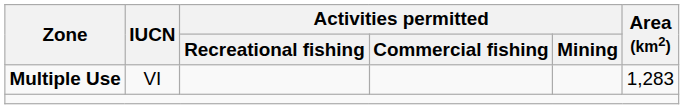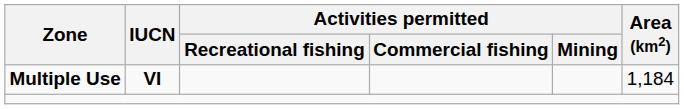 <table class="wikitable" style="text-align:center; margin-left:auto; margin-right:auto; border:none;">
 <tr>
 <th rowspan=2>Zone</th>
 <th rowspan=2>IUCN</th>
 <th colspan=3>Activities permitted</th>
 <th rowspan=2>Area<br><small>(km<sup>2</sup>)</small></th>
 </tr>
 <tr>
 <th>Recreational fishing</th>
 <th>Commercial fishing</th>
 <th>Mining</th>
 </tr>
 <tr>
 <td style="text-align:left"><strong>Multiple Use</strong></td>
-<td>VI</td>
+<td><strong>VI</strong></td>
 <td></td>
 <td></td>
 <td></td>
-<td style="text-align:right">1,283</td>
+<td style="text-align:right">1,184</td>
 </tr>
 <tr>
 <td style="text-align:right" colspan=99></td>
 </tr>
 </table>
